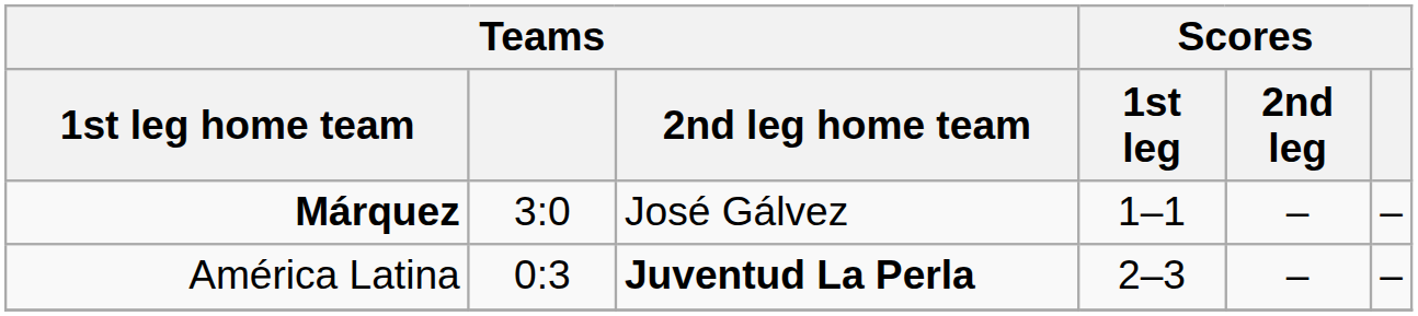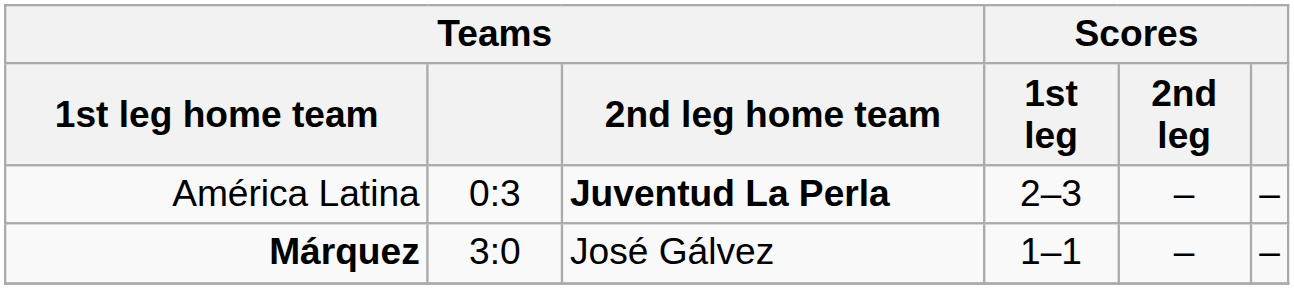 <table class="wikitable" style="text-align: center;">
 <tr>
 <th colspan=3>Teams</th>
 <th colspan=3>Scores</th>
 </tr>
 <tr>
 <th width="175">1st leg home team</th>
 <th width="50"></th>
 <th width="175">2nd leg home team</th>
 <th width="50">1st leg</th>
 <th width="50">2nd leg</th>
 <th></th>
 </tr>
 <tr>
+<td align=right>América Latina</td>
+<td>0:3</td>
+<td align=left><strong>Juventud La Perla</strong></td>
+<td>2–3</td>
+<td>–</td>
+<td>–</td>
+</tr>
+<tr>
 <td align=right><strong>Márquez</strong></td>
 <td>3:0</td>
 <td align=left>José Gálvez</td>
 <td>1–1</td>
 <td>–</td>
 <td>–</td>
 </tr>
 <tr>
-<td align=right>América Latina</td>
-<td>0:3</td>
-<td align=left><strong>Juventud La Perla</strong></td>
-<td>2–3</td>
-<td>–</td>
-<td>–</td>
-</tr>
-<tr>
 </tr>
 </table>
